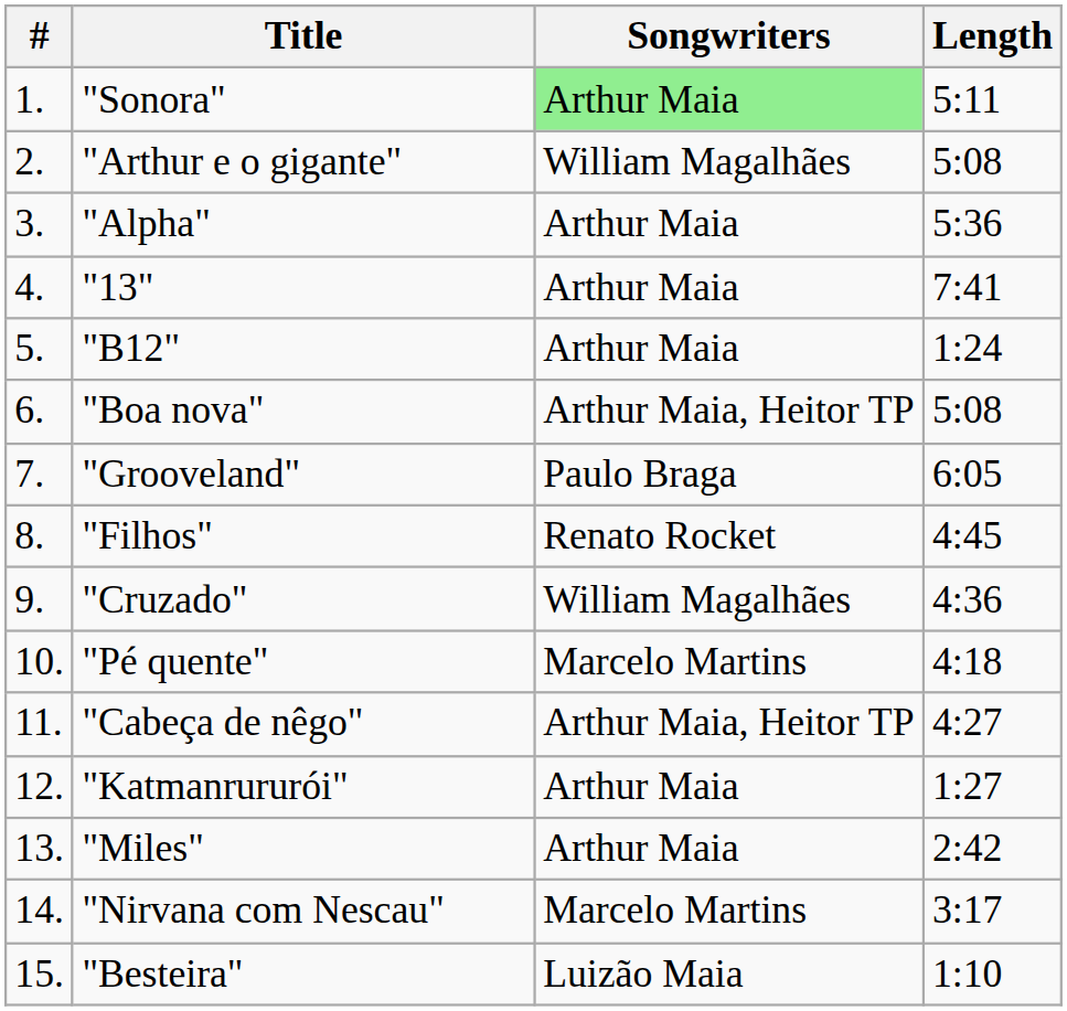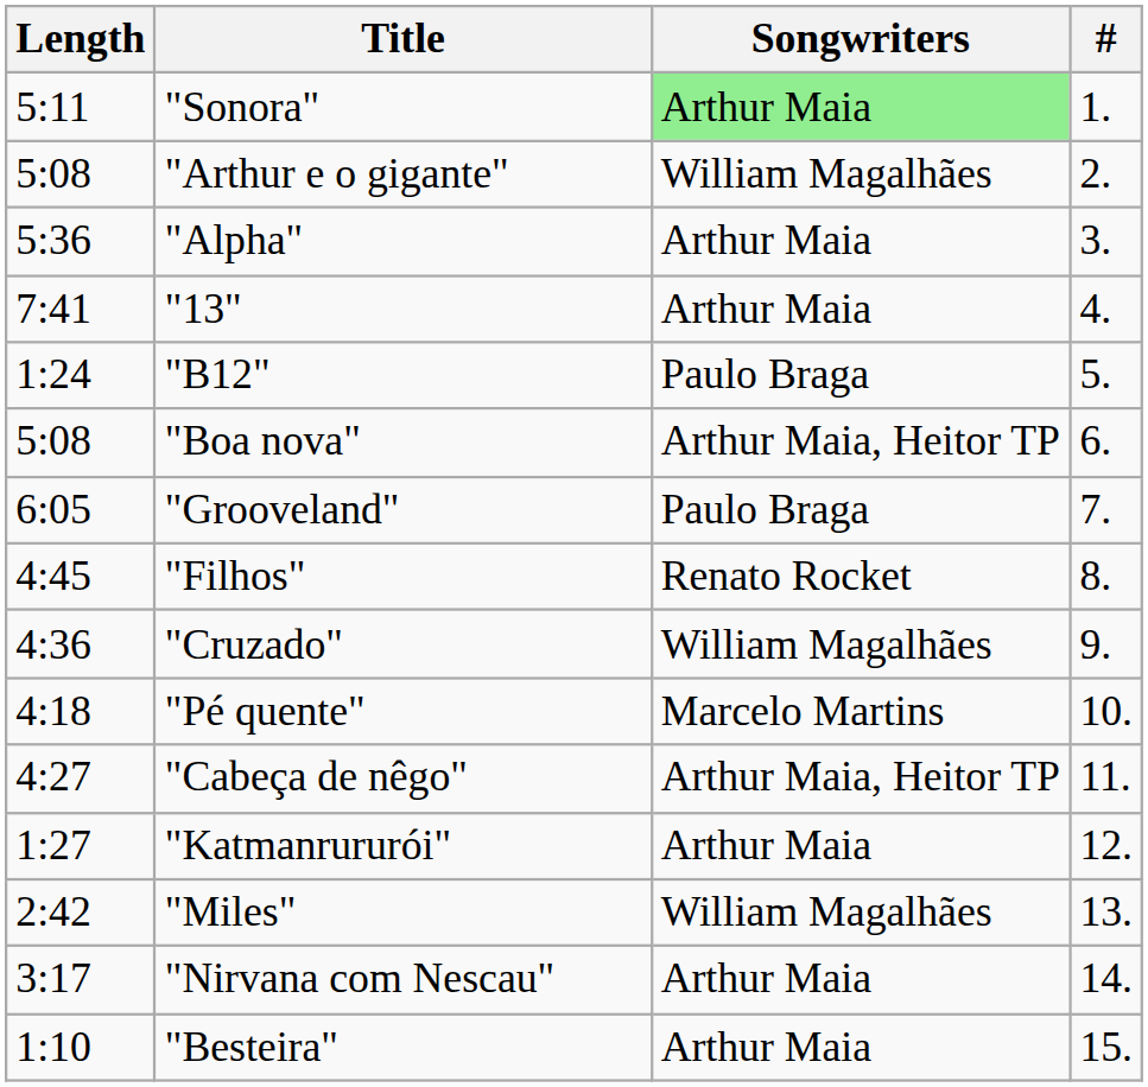 <table class="wikitable">
 <tr>
-<th>#</th>
+<th>Length</th>
 <th width="180">Title</th>
 <th>Songwriters</th>
-<th>Length</th>
+<th>#</th>
 </tr>
 <tr>
-<td>1.</td>
+<td>5:11</td>
 <td>"Sonora"</td>
 <td style="background: lightgreen;">Arthur Maia</td>
-<td>5:11</td>
+<td>1.</td>
 </tr>
 <tr>
-<td>2.</td>
+<td>5:08</td>
 <td>"Arthur e o gigante"</td>
 <td>William Magalhães</td>
-<td>5:08</td>
+<td>2.</td>
 </tr>
 <tr>
-<td>3.</td>
+<td>5:36</td>
 <td>"Alpha"</td>
 <td>Arthur Maia</td>
-<td>5:36</td>
+<td>3.</td>
 </tr>
 <tr>
-<td>4.</td>
+<td>7:41</td>
 <td>"13"</td>
 <td>Arthur Maia</td>
-<td>7:41</td>
+<td>4.</td>
 </tr>
 <tr>
+<td>1:24</td>
+<td>"B12"</td>
+<td>Paulo Braga</td>
 <td>5.</td>
-<td>"B12"</td>
-<td>Arthur Maia</td>
-<td>1:24</td>
 </tr>
 <tr>
-<td>6.</td>
+<td>5:08</td>
 <td>"Boa nova"</td>
 <td>Arthur Maia, Heitor TP</td>
-<td>5:08</td>
+<td>6.</td>
 </tr>
 <tr>
-<td>7.</td>
+<td>6:05</td>
 <td>"Grooveland"</td>
 <td>Paulo Braga</td>
-<td>6:05</td>
+<td>7.</td>
 </tr>
 <tr>
-<td>8.</td>
+<td>4:45</td>
 <td>"Filhos"</td>
 <td>Renato Rocket</td>
-<td>4:45</td>
+<td>8.</td>
 </tr>
 <tr>
-<td>9.</td>
+<td>4:36</td>
 <td>"Cruzado"</td>
 <td>William Magalhães</td>
-<td>4:36</td>
+<td>9.</td>
 </tr>
 <tr>
-<td>10.</td>
+<td>4:18</td>
 <td>"Pé quente"</td>
 <td>Marcelo Martins</td>
-<td>4:18</td>
+<td>10.</td>
 </tr>
 <tr>
-<td>11.</td>
+<td>4:27</td>
 <td>"Cabeça de nêgo"</td>
 <td>Arthur Maia, Heitor TP</td>
-<td>4:27</td>
+<td>11.</td>
 </tr>
 <tr>
-<td>12.</td>
+<td>1:27</td>
 <td>"Katmanrururói"</td>
 <td>Arthur Maia</td>
-<td>1:27</td>
+<td>12.</td>
 </tr>
 <tr>
+<td>2:42</td>
+<td>"Miles"</td>
+<td>William Magalhães</td>
 <td>13.</td>
-<td>"Miles"</td>
-<td>Arthur Maia</td>
-<td>2:42</td>
 </tr>
 <tr>
+<td>3:17</td>
+<td>"Nirvana com Nescau"</td>
+<td>Arthur Maia</td>
 <td>14.</td>
-<td>"Nirvana com Nescau"</td>
-<td>Marcelo Martins</td>
-<td>3:17</td>
 </tr>
 <tr>
+<td>1:10</td>
+<td>"Besteira"</td>
+<td>Arthur Maia</td>
 <td>15.</td>
-<td>"Besteira"</td>
-<td>Luizão Maia</td>
-<td>1:10</td>
 </tr>
 </table>
